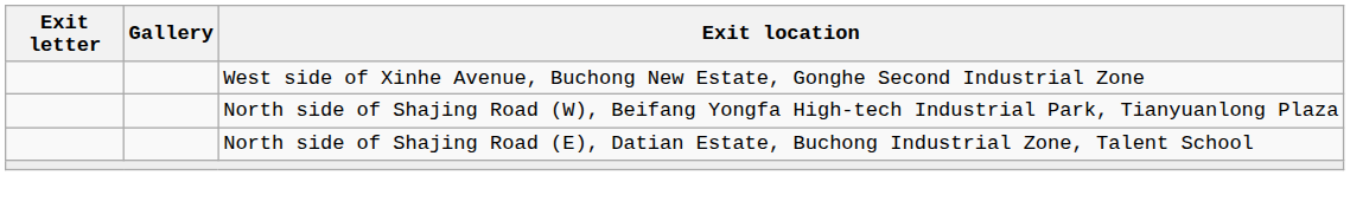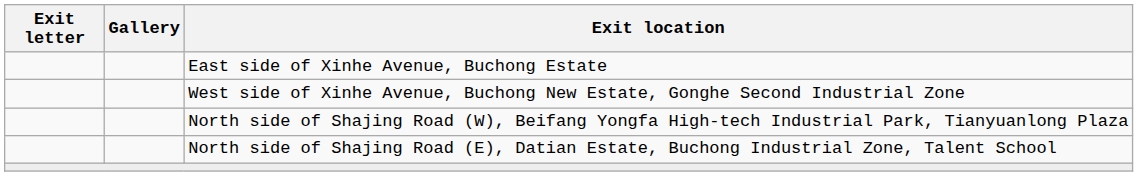 <table class="wikitable">
 <tr>
 <th style="width:70px">Exit letter</th>
 <th>Gallery</th>
 <th>Exit location</th>
+</tr>
+<tr>
+<td align="left"></td>
+<td></td>
+<td>East side of Xinhe Avenue, Buchong Estate</td>
 </tr>
 <tr>
 <td align="left"></td>
 <td></td>
 <td>West side of Xinhe Avenue, Buchong New Estate, Gonghe Second Industrial Zone</td>
 </tr>
 <tr>
 <td align="left"></td>
 <td></td>
 <td>North side of Shajing Road (W), Beifang Yongfa High-tech Industrial Park, Tianyuanlong Plaza</td>
 </tr>
 <tr>
 <td align="left"></td>
 <td></td>
 <td>North side of Shajing Road (E), Datian Estate, Buchong Industrial Zone, Talent School</td>
 </tr>
 <tr>
 <td colspan="3" bgcolor="#EEEEEE"></td>
 </tr>
 </table>
